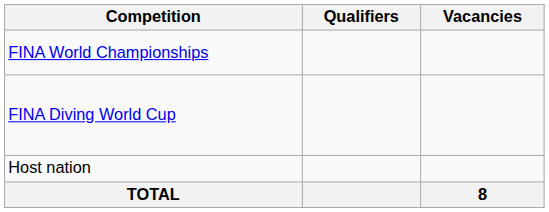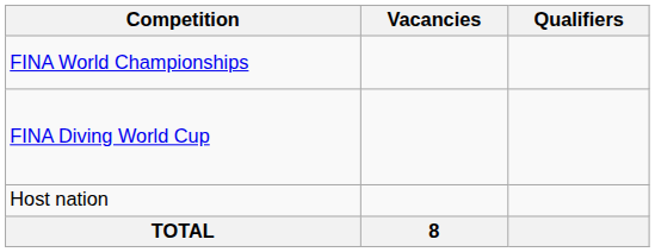 <table class="wikitable" width=85%>
 <tr>
 <th>Competition</th>
+<th>Vacancies</th>
 <th>Qualifiers</th>
-<th>Vacancies</th>
 </tr>
 <tr>
 <td><a href='#'>FINA World Championships</a></td>
+<td></td>
 <td><br><br></td>
-<td></td>
 </tr>
 <tr>
 <td><a href='#'>FINA Diving World Cup</a></td>
+<td></td>
 <td><br><br><br><br></td>
-<td></td>
 </tr>
 <tr>
 <td>Host nation</td>
 <td></td>
 <td></td>
 </tr>
 <tr>
 <th>TOTAL</th>
+<th>8</th>
 <th></th>
-<th>8</th>
 </tr>
 </table>
